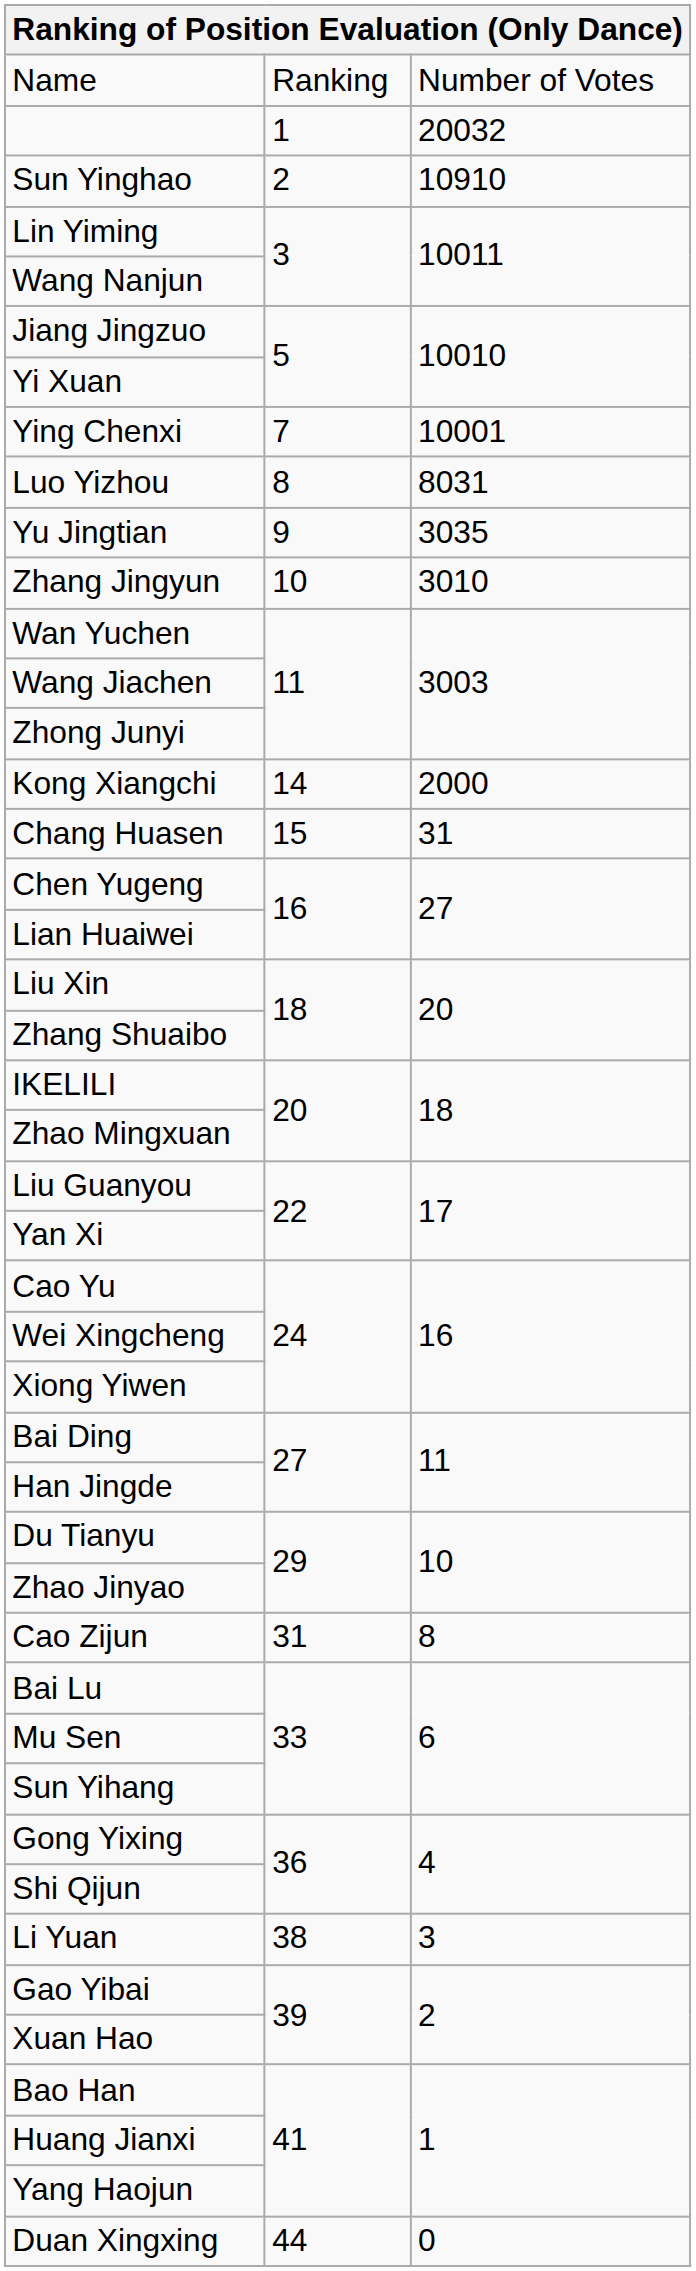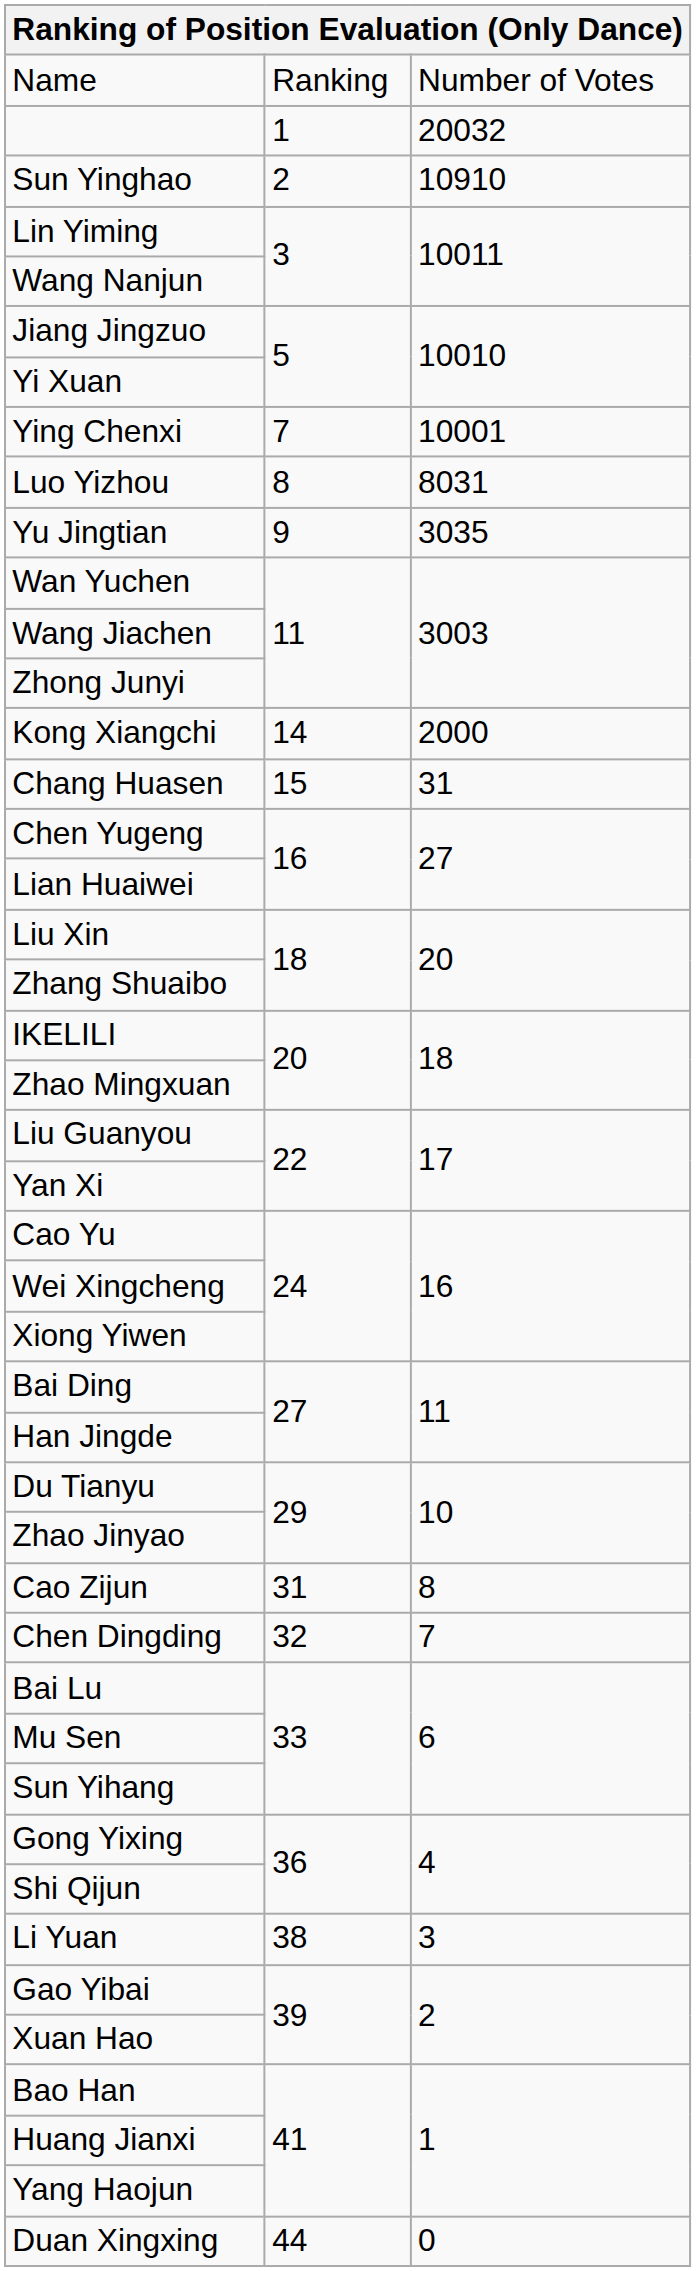 <table class="wikitable mw-collapsible mw-collapsed">
 <tr>
 <th colspan="3">Ranking of Position Evaluation (Only Dance)</th>
 </tr>
 <tr>
 <td>Name</td>
 <td>Ranking</td>
 <td>Number of Votes</td>
 </tr>
 <tr>
 <td></td>
 <td>1</td>
 <td>20032</td>
 </tr>
 <tr>
 <td>Sun Yinghao</td>
 <td>2</td>
 <td>10910</td>
 </tr>
 <tr>
 <td>Lin Yiming</td>
 <td rowspan="2">3</td>
 <td rowspan="2">10011</td>
 </tr>
 <tr>
 <td>Wang Nanjun</td>
 </tr>
 <tr>
 <td>Jiang Jingzuo</td>
 <td rowspan="2">5</td>
 <td rowspan="2">10010</td>
 </tr>
 <tr>
 <td>Yi Xuan</td>
 </tr>
 <tr>
 <td>Ying Chenxi</td>
 <td>7</td>
 <td>10001</td>
 </tr>
 <tr>
 <td>Luo Yizhou</td>
 <td>8</td>
 <td>8031</td>
 </tr>
 <tr>
 <td>Yu Jingtian</td>
 <td>9</td>
 <td>3035</td>
-</tr>
-<tr>
-<td>Zhang Jingyun</td>
-<td>10</td>
-<td>3010</td>
 </tr>
 <tr>
 <td>Wan Yuchen</td>
 <td rowspan="3">11</td>
 <td rowspan="3">3003</td>
 </tr>
 <tr>
 <td>Wang Jiachen</td>
 </tr>
 <tr>
 <td>Zhong Junyi</td>
 </tr>
 <tr>
 <td>Kong Xiangchi</td>
 <td>14</td>
 <td>2000</td>
 </tr>
 <tr>
 <td>Chang Huasen</td>
 <td>15</td>
 <td>31</td>
 </tr>
 <tr>
 <td>Chen Yugeng</td>
 <td rowspan="2">16</td>
 <td rowspan="2">27</td>
 </tr>
 <tr>
 <td>Lian Huaiwei</td>
 </tr>
 <tr>
 <td>Liu Xin</td>
 <td rowspan="2">18</td>
 <td rowspan="2">20</td>
 </tr>
 <tr>
 <td>Zhang Shuaibo</td>
 </tr>
 <tr>
 <td>IKELILI</td>
 <td rowspan="2">20</td>
 <td rowspan="2">18</td>
 </tr>
 <tr>
 <td>Zhao Mingxuan</td>
 </tr>
 <tr>
 <td>Liu Guanyou</td>
 <td rowspan="2">22</td>
 <td rowspan="2">17</td>
 </tr>
 <tr>
 <td>Yan Xi</td>
 </tr>
 <tr>
 <td>Cao Yu</td>
 <td rowspan="3">24</td>
 <td rowspan="3">16</td>
 </tr>
 <tr>
 <td>Wei Xingcheng</td>
 </tr>
 <tr>
 <td>Xiong Yiwen</td>
 </tr>
 <tr>
 <td>Bai Ding</td>
 <td rowspan="2">27</td>
 <td rowspan="2">11</td>
 </tr>
 <tr>
 <td>Han Jingde</td>
 </tr>
 <tr>
 <td>Du Tianyu</td>
 <td rowspan="2">29</td>
 <td rowspan="2">10</td>
 </tr>
 <tr>
 <td>Zhao Jinyao</td>
 </tr>
 <tr>
 <td>Cao Zijun</td>
 <td>31</td>
 <td>8</td>
 </tr>
 <tr>
+<td>Chen Dingding</td>
+<td>32</td>
+<td>7</td>
+</tr>
+<tr>
 <td>Bai Lu</td>
 <td rowspan="3">33</td>
 <td rowspan="3">6</td>
 </tr>
 <tr>
 <td>Mu Sen</td>
 </tr>
 <tr>
 <td>Sun Yihang</td>
 </tr>
 <tr>
 <td>Gong Yixing</td>
 <td rowspan="2">36</td>
 <td rowspan="2">4</td>
 </tr>
 <tr>
 <td>Shi Qijun</td>
 </tr>
 <tr>
 <td>Li Yuan</td>
 <td>38</td>
 <td>3</td>
 </tr>
 <tr>
 <td>Gao Yibai</td>
 <td rowspan="2">39</td>
 <td rowspan="2">2</td>
 </tr>
 <tr>
 <td>Xuan Hao</td>
 </tr>
 <tr>
 <td>Bao Han</td>
 <td rowspan="3">41</td>
 <td rowspan="3">1</td>
 </tr>
 <tr>
 <td>Huang Jianxi</td>
 </tr>
 <tr>
 <td>Yang Haojun</td>
 </tr>
 <tr>
 <td>Duan Xingxing</td>
 <td>44</td>
 <td>0</td>
 </tr>
 <tr>
 </tr>
 </table>
